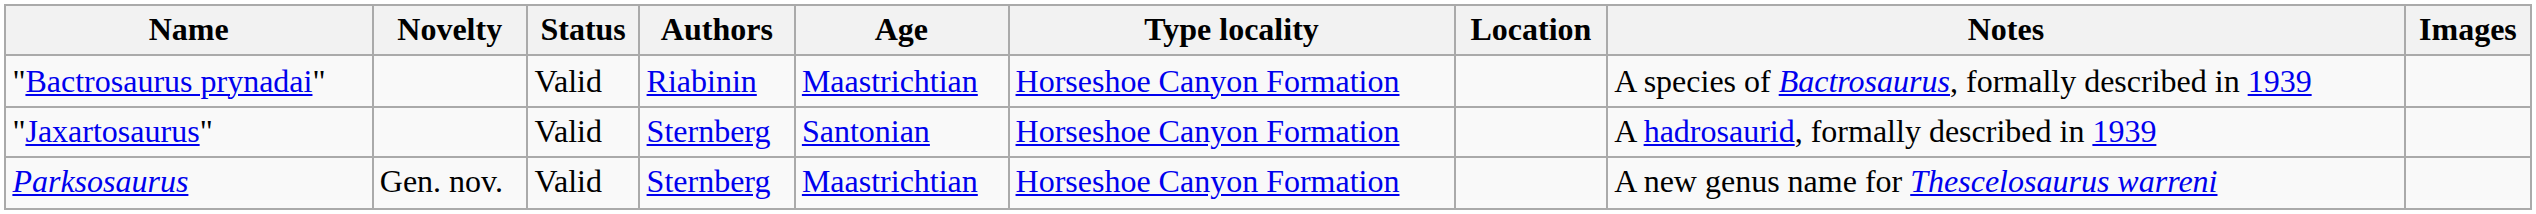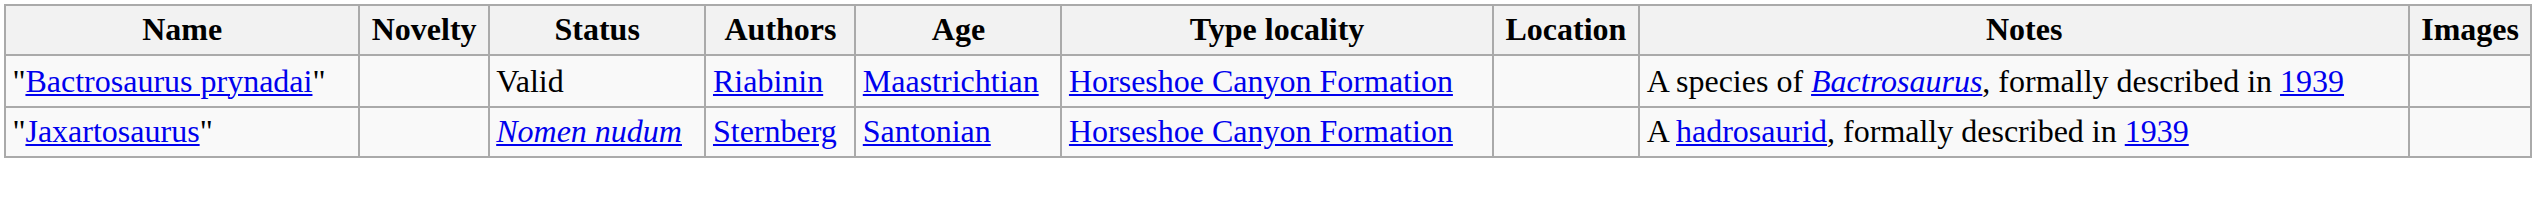 <table class="wikitable sortable" align="center" width="100%">
 <tr>
 <th>Name</th>
 <th>Novelty</th>
 <th>Status</th>
 <th>Authors</th>
 <th>Age</th>
 <th>Type locality</th>
 <th>Location</th>
 <th>Notes</th>
 <th>Images</th>
 </tr>
 <tr>
 <td>"<a href='#'>Bactrosaurus prynadai</a>"</td>
 <td></td>
 <td>Valid</td>
 <td><a href='#'>Riabinin</a></td>
 <td><a href='#'>Maastrichtian</a></td>
 <td><a href='#'>Horseshoe Canyon Formation</a></td>
 <td></td>
 <td>A species of <em><a href='#'>Bactrosaurus</a></em>, formally described in <a href='#'>1939</a></td>
 </tr>
 <tr>
 <td>"<a href='#'>Jaxartosaurus</a>"</td>
 <td></td>
-<td>Valid</td>
+<td><em><a href='#'>Nomen nudum</a></em></td>
 <td><a href='#'>Sternberg</a></td>
 <td><a href='#'>Santonian</a></td>
 <td><a href='#'>Horseshoe Canyon Formation</a></td>
 <td></td>
 <td>A <a href='#'>hadrosaurid</a>, formally described in <a href='#'>1939</a></td>
 <td></td>
 </tr>
 <tr>
-<td><em><a href='#'>Parksosaurus</a></em></td>
-<td>Gen. nov.</td>
-<td>Valid</td>
-<td><a href='#'>Sternberg</a></td>
-<td><a href='#'>Maastrichtian</a></td>
-<td><a href='#'>Horseshoe Canyon Formation</a></td>
-<td></td>
-<td>A new genus name for <em><a href='#'>Thescelosaurus warreni</a></em></td>
-<td></td>
-</tr>
-<tr>
 </tr>
 </table>
